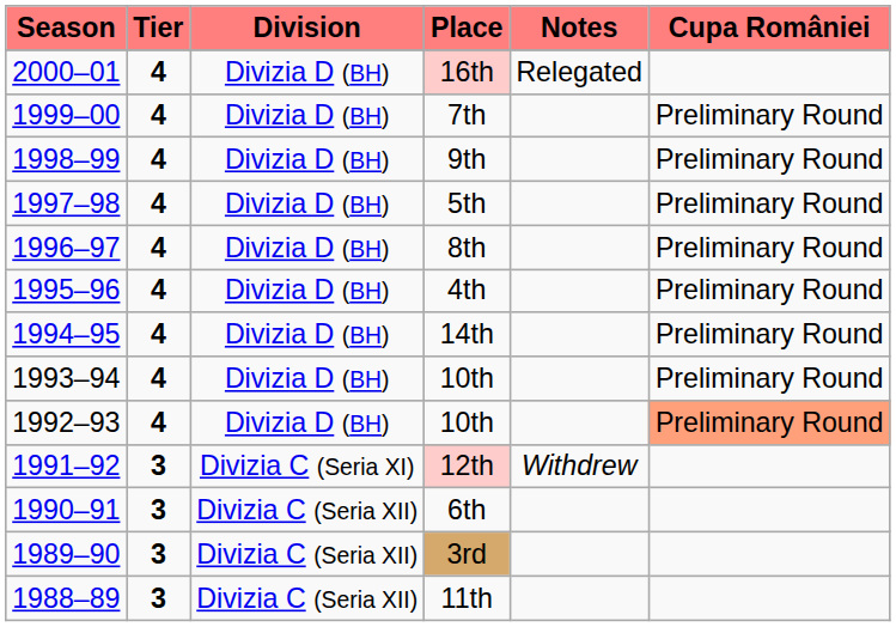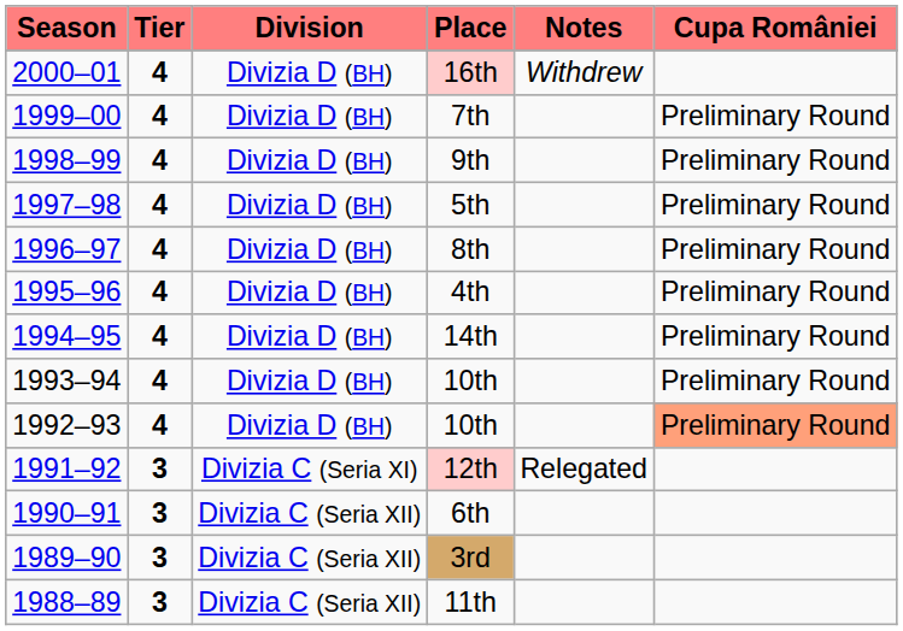 <table class="wikitable" style="text-align:center; font-size:90%">
 <tr>
 <th style="background:#FF7F7F; color:000000; text-align:center;">Season</th>
 <th style="background:#FF7F7F; color:000000; text-align:center;">Tier</th>
 <th style="background:#FF7F7F; color:000000; text-align:center;">Division</th>
 <th style="background:#FF7F7F; color:000000; text-align:center;">Place</th>
 <th style="background:#FF7F7F; color:000000; text-align:center;">Notes</th>
 <th style="background:#FF7F7F; color:000000; text-align:center;">Cupa României</th>
 </tr>
 <tr>
 </tr>
 <tr>
 <td><a href='#'>2000–01</a></td>
 <td><strong>4</strong></td>
 <td><a href='#'>Divizia D</a> <small>(<a href='#'>BH</a>)</small></td>
 <td align=center bgcolor=#FFCCCC>16th</td>
-<td>Relegated</td>
+<td><em>Withdrew</em></td>
 <td></td>
 </tr>
 <tr>
 <td><a href='#'>1999–00</a></td>
 <td><strong>4</strong></td>
 <td><a href='#'>Divizia D</a> <small>(<a href='#'>BH</a>)</small></td>
 <td align=center>7th</td>
 <td></td>
 <td>Preliminary Round</td>
 </tr>
 <tr>
 <td><a href='#'>1998–99</a></td>
 <td><strong>4</strong></td>
 <td><a href='#'>Divizia D</a> <small>(<a href='#'>BH</a>)</small></td>
 <td align=center>9th</td>
 <td></td>
 <td>Preliminary Round</td>
 </tr>
 <tr>
 <td><a href='#'>1997–98</a></td>
 <td><strong>4</strong></td>
 <td><a href='#'>Divizia D</a> <small>(<a href='#'>BH</a>)</small></td>
 <td align=center>5th</td>
 <td></td>
 <td>Preliminary Round</td>
 </tr>
 <tr>
 <td><a href='#'>1996–97</a></td>
 <td><strong>4</strong></td>
 <td><a href='#'>Divizia D</a> <small>(<a href='#'>BH</a>)</small></td>
 <td align=center>8th</td>
 <td></td>
 <td>Preliminary Round</td>
 </tr>
 <tr>
 <td><a href='#'>1995–96</a></td>
 <td><strong>4</strong></td>
 <td><a href='#'>Divizia D</a> <small>(<a href='#'>BH</a>)</small></td>
 <td align=center>4th</td>
 <td></td>
 <td>Preliminary Round</td>
 </tr>
 <tr>
 <td><a href='#'>1994–95</a></td>
 <td><strong>4</strong></td>
 <td><a href='#'>Divizia D</a> <small>(<a href='#'>BH</a>)</small></td>
 <td align=center>14th</td>
 <td></td>
 <td>Preliminary Round</td>
 </tr>
 <tr>
 <td>1993–94</td>
 <td><strong>4</strong></td>
 <td><a href='#'>Divizia D</a> <small>(<a href='#'>BH</a>)</small></td>
 <td align=center>10th</td>
 <td></td>
 <td>Preliminary Round</td>
 </tr>
 <tr>
 <td>1992–93</td>
 <td><strong>4</strong></td>
 <td><a href='#'>Divizia D</a> <small>(<a href='#'>BH</a>)</small></td>
 <td align=center>10th</td>
 <td></td>
 <td style="background: lightsalmon;">Preliminary Round</td>
 </tr>
 <tr>
 <td><a href='#'>1991–92</a></td>
 <td><strong>3</strong></td>
 <td><a href='#'>Divizia C</a> <small>(Seria XI)</small></td>
 <td align=center bgcolor=#FFCCCC>12th</td>
-<td><em>Withdrew</em></td>
+<td>Relegated</td>
 <td></td>
 </tr>
 <tr>
 <td><a href='#'>1990–91</a></td>
 <td><strong>3</strong></td>
 <td><a href='#'>Divizia C</a> <small>(Seria XII)</small></td>
 <td align=center>6th</td>
 <td></td>
 <td></td>
 </tr>
 <tr>
 <td><a href='#'>1989–90</a></td>
 <td><strong>3</strong></td>
 <td><a href='#'>Divizia C</a> <small>(Seria XII)</small></td>
 <td align=center bgcolor=#d4a96b>3rd</td>
 <td></td>
 <td></td>
 </tr>
 <tr>
 <td><a href='#'>1988–89</a></td>
 <td><strong>3</strong></td>
 <td><a href='#'>Divizia C</a> <small>(Seria XII)</small></td>
 <td align=center>11th</td>
 <td></td>
 <td></td>
 </tr>
 </table>
